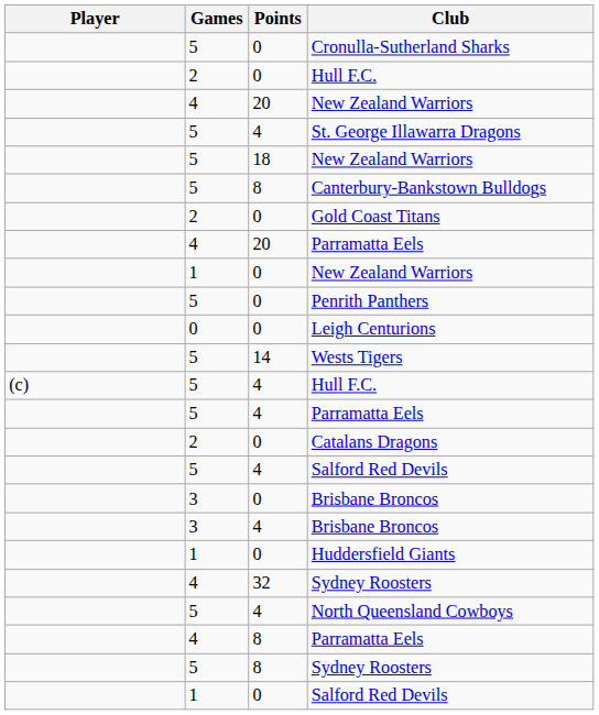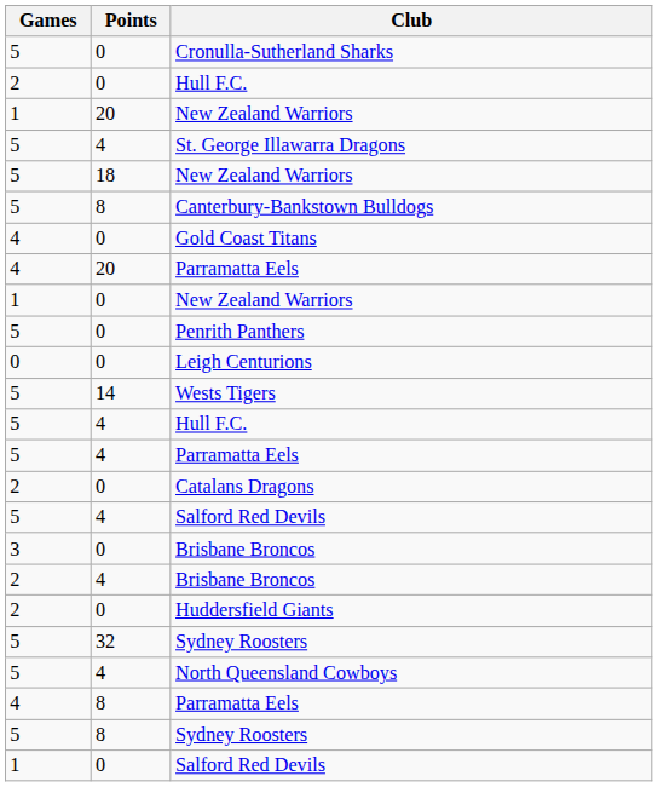 <table class="wikitable sortable" style="width:60%;text-align:left">
 <tr>
-<th width=27%>Player</th>
 <th width=4%>Games</th>
 <th width=4%>Points</th>
 <th width=43%>Club</th>
 </tr>
 <tr>
-<td></td>
 <td>5</td>
 <td>0</td>
 <td> <a href='#'>Cronulla-Sutherland Sharks</a></td>
 </tr>
 <tr>
-<td></td>
 <td>2</td>
 <td>0</td>
 <td> <a href='#'>Hull F.C.</a></td>
 </tr>
 <tr>
-<td></td>
-<td>4</td>
+<td>1</td>
 <td>20</td>
 <td> <a href='#'>New Zealand Warriors</a></td>
 </tr>
 <tr>
-<td></td>
 <td>5</td>
 <td>4</td>
 <td> <a href='#'>St. George Illawarra Dragons</a></td>
 </tr>
 <tr>
-<td></td>
 <td>5</td>
 <td>18</td>
 <td> <a href='#'>New Zealand Warriors</a></td>
 </tr>
 <tr>
-<td></td>
 <td>5</td>
 <td>8</td>
 <td> <a href='#'>Canterbury-Bankstown Bulldogs</a></td>
 </tr>
 <tr>
-<td></td>
-<td>2</td>
+<td>4</td>
 <td>0</td>
 <td> <a href='#'>Gold Coast Titans</a></td>
 </tr>
 <tr>
-<td></td>
 <td>4</td>
 <td>20</td>
 <td> <a href='#'>Parramatta Eels</a></td>
 </tr>
 <tr>
-<td></td>
 <td>1</td>
 <td>0</td>
 <td> <a href='#'>New Zealand Warriors</a></td>
 </tr>
 <tr>
-<td></td>
 <td>5</td>
 <td>0</td>
 <td> <a href='#'>Penrith Panthers</a></td>
 </tr>
 <tr>
-<td></td>
 <td>0</td>
 <td>0</td>
 <td> <a href='#'>Leigh Centurions</a></td>
 </tr>
 <tr>
-<td></td>
 <td>5</td>
 <td>14</td>
 <td> <a href='#'>Wests Tigers</a></td>
 </tr>
 <tr>
-<td> (c)</td>
 <td>5</td>
 <td>4</td>
 <td> <a href='#'>Hull F.C.</a></td>
 </tr>
 <tr>
-<td></td>
 <td>5</td>
 <td>4</td>
 <td> <a href='#'>Parramatta Eels</a></td>
 </tr>
 <tr>
-<td></td>
 <td>2</td>
 <td>0</td>
 <td> <a href='#'>Catalans Dragons</a></td>
 </tr>
 <tr>
-<td></td>
 <td>5</td>
 <td>4</td>
 <td> <a href='#'>Salford Red Devils</a></td>
 </tr>
 <tr>
-<td></td>
 <td>3</td>
 <td>0</td>
 <td> <a href='#'>Brisbane Broncos</a></td>
 </tr>
 <tr>
-<td></td>
-<td>3</td>
+<td>2</td>
 <td>4</td>
 <td> <a href='#'>Brisbane Broncos</a></td>
 </tr>
 <tr>
-<td></td>
-<td>1</td>
+<td>2</td>
 <td>0</td>
 <td> <a href='#'>Huddersfield Giants</a></td>
 </tr>
 <tr>
-<td></td>
-<td>4</td>
+<td>5</td>
 <td>32</td>
 <td> <a href='#'>Sydney Roosters</a></td>
 </tr>
 <tr>
-<td></td>
 <td>5</td>
 <td>4</td>
 <td> <a href='#'>North Queensland Cowboys</a></td>
 </tr>
 <tr>
-<td></td>
 <td>4</td>
 <td>8</td>
 <td> <a href='#'>Parramatta Eels</a></td>
 </tr>
 <tr>
-<td></td>
 <td>5</td>
 <td>8</td>
 <td> <a href='#'>Sydney Roosters</a></td>
 </tr>
 <tr>
-<td></td>
 <td>1</td>
 <td>0</td>
 <td> <a href='#'>Salford Red Devils</a></td>
 </tr>
 </table>
